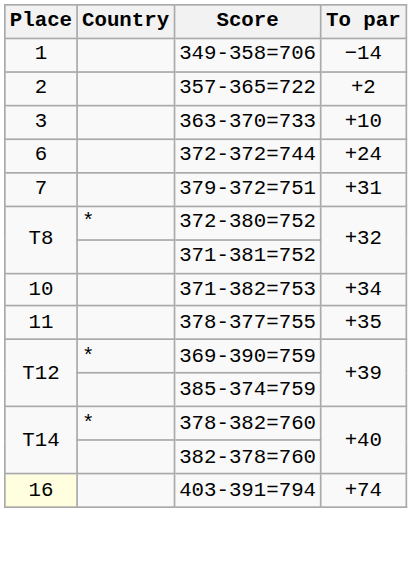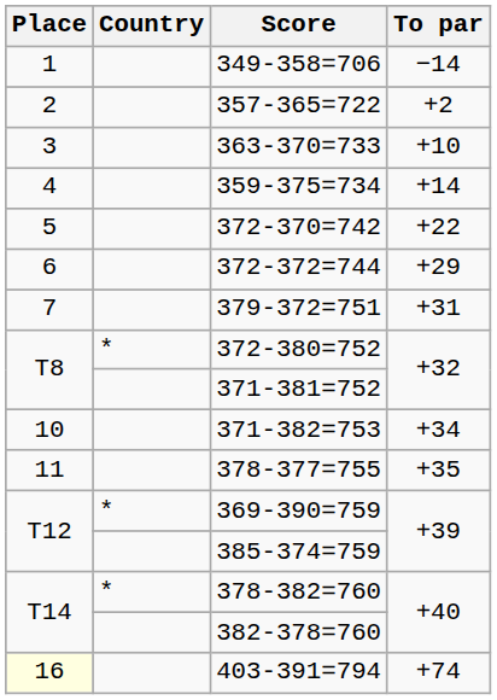 <table class="wikitable" style="font-size:95%;">
 <tr>
 <th>Place</th>
 <th>Country</th>
 <th>Score</th>
 <th>To par</th>
 </tr>
 <tr>
 <td align="center">1</td>
 <td></td>
 <td align=center>349-358=706</td>
 <td align="center">−14</td>
 </tr>
 <tr>
 <td align="center">2</td>
 <td></td>
 <td align="center">357-365=722</td>
 <td align="center">+2</td>
 </tr>
 <tr>
 <td align="center">3</td>
 <td></td>
 <td align="center">363-370=733</td>
 <td align="center">+10</td>
 </tr>
 <tr>
+<td align="center">4</td>
+<td></td>
+<td align="center">359-375=734</td>
+<td align="center">+14</td>
+</tr>
+<tr>
+<td align="center">5</td>
+<td></td>
+<td align="center">372-370=742</td>
+<td align="center">+22</td>
+</tr>
+<tr>
 <td align="center">6</td>
 <td></td>
 <td align="center">372-372=744</td>
-<td align="center">+24</td>
+<td align="center">+29</td>
 </tr>
 <tr>
 <td align="center">7</td>
 <td></td>
 <td align="center">379-372=751</td>
 <td align="center">+31</td>
 </tr>
 <tr>
 <td rowspan="2" align="center">T8</td>
 <td> *</td>
 <td align="center">372-380=752</td>
 <td rowspan="2" align="center">+32</td>
 </tr>
 <tr>
 <td></td>
 <td align="center">371-381=752</td>
 </tr>
 <tr>
 <td align="center">10</td>
 <td></td>
 <td align="center">371-382=753</td>
 <td align="center">+34</td>
 </tr>
 <tr>
 <td align="center">11</td>
 <td></td>
 <td align="center">378-377=755</td>
 <td align="center">+35</td>
 </tr>
 <tr>
 <td rowspan="2" align="center">T12</td>
 <td> *</td>
 <td align="center">369-390=759</td>
 <td rowspan="2" align="center">+39</td>
 </tr>
 <tr>
 <td></td>
 <td align="center">385-374=759</td>
 </tr>
 <tr>
 <td rowspan="2" align="center">T14</td>
 <td> *</td>
 <td align="center">378-382=760</td>
 <td rowspan="2" align="center">+40</td>
 </tr>
 <tr>
 <td></td>
 <td align="center">382-378=760</td>
 </tr>
 <tr>
 <td align=center style="background: lightyellow;">16</td>
 <td></td>
 <td align=center>403-391=794</td>
 <td align=center>+74</td>
 </tr>
 </table>
